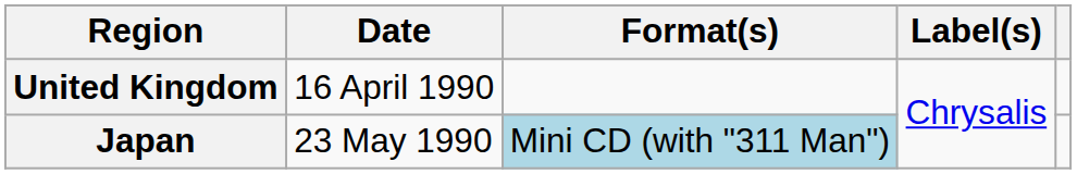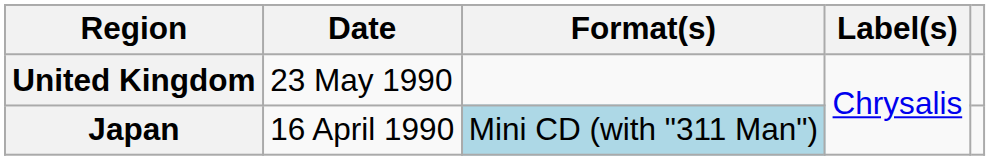 <table class="wikitable plainrowheaders">
 <tr>
 <th scope="col">Region</th>
 <th scope="col">Date</th>
 <th scope="col">Format(s)</th>
 <th scope="col">Label(s)</th>
 <th scope="col"></th>
 </tr>
 <tr>
 <th scope="row">United Kingdom</th>
-<td>16 April 1990</td>
+<td>23 May 1990</td>
 <td></td>
 <td rowspan="2"><a href='#'>Chrysalis</a></td>
 <td></td>
 </tr>
 <tr>
 <th scope="row">Japan</th>
-<td>23 May 1990</td>
+<td>16 April 1990</td>
 <td style="background: lightblue;">Mini CD (with "311 Man")</td>
 <td></td>
 </tr>
 </table>
